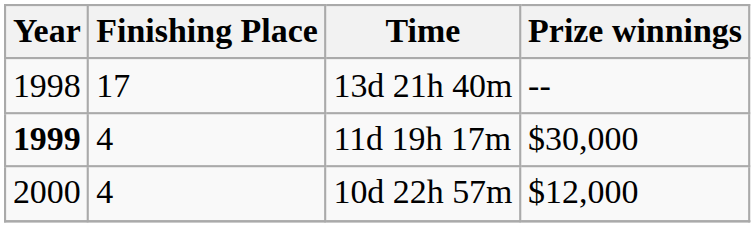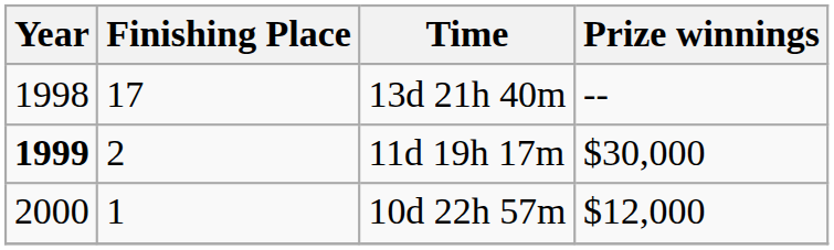 <table class="wikitable">
 <tr>
 <th>Year</th>
 <th>Finishing Place</th>
 <th>Time</th>
 <th>Prize winnings</th>
 </tr>
 <tr>
 <td>1998</td>
 <td>17</td>
 <td>13d 21h 40m</td>
 <td>--</td>
 </tr>
 <tr>
 <td><strong>1999</strong></td>
-<td>4</td>
+<td>2</td>
 <td>11d 19h 17m</td>
 <td>$30,000</td>
 </tr>
 <tr>
 <td>2000</td>
-<td>4</td>
+<td>1</td>
 <td>10d 22h 57m</td>
 <td>$12,000</td>
 </tr>
 <tr>
 </tr>
 </table>
